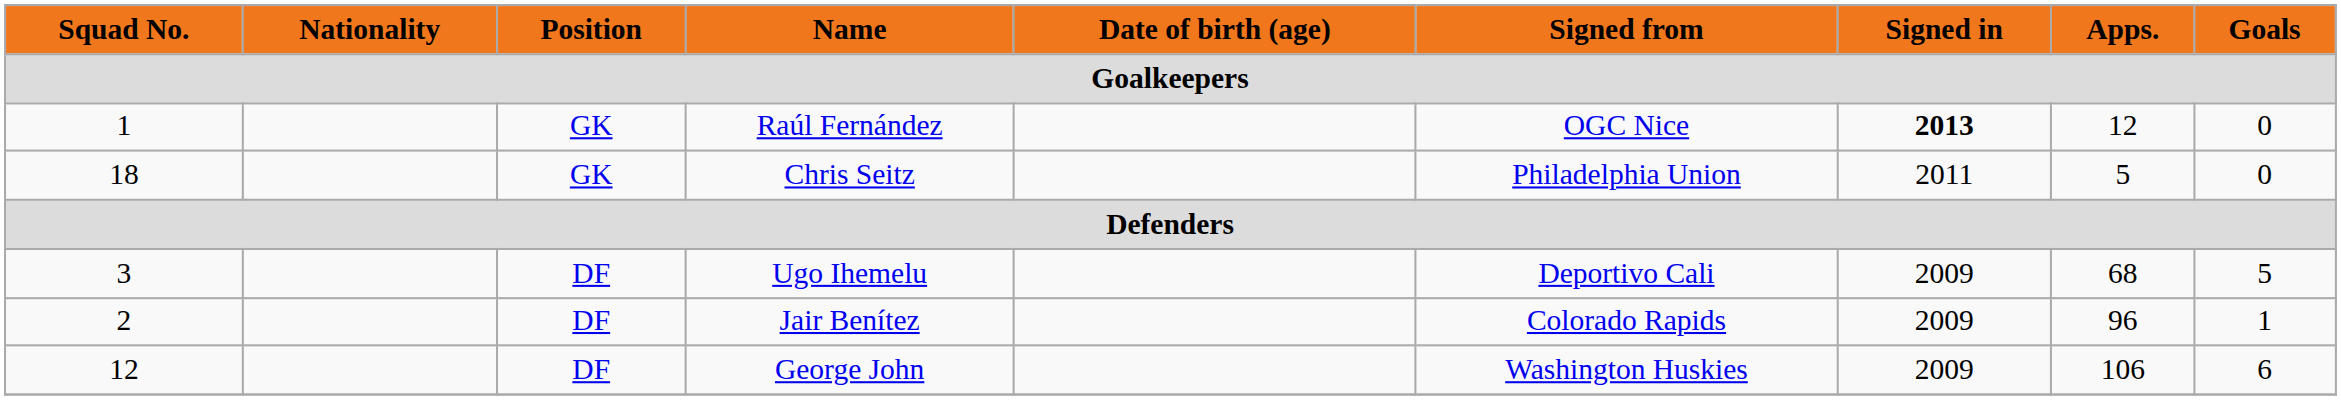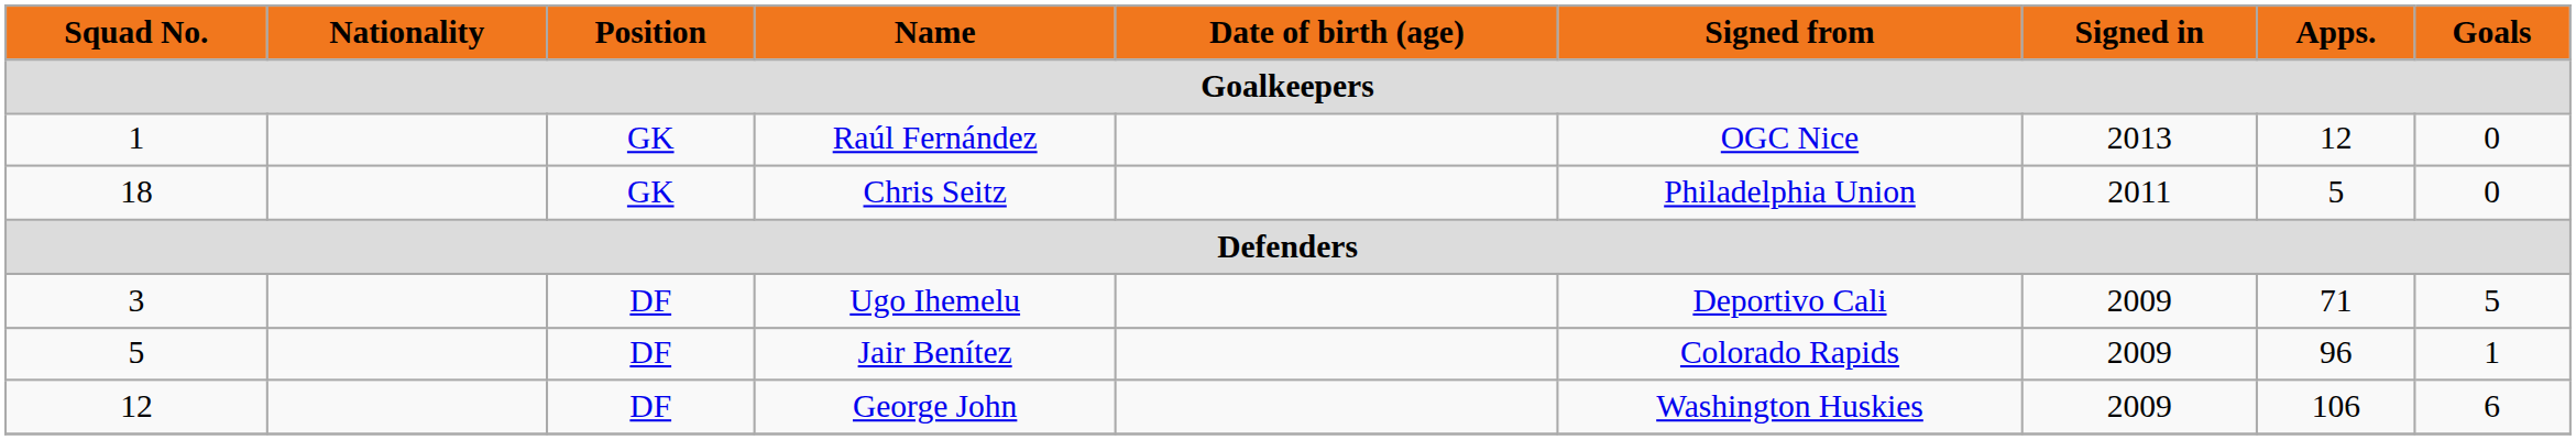 <table class="wikitable"  style="text-align:center; font-size:90%; width:90%;">
 <tr>
 <th style="background:#F1771D; color:black; text-align:center;">Squad No.</th>
 <th style="background:#F1771D; color:black; text-align:center;">Nationality</th>
 <th style="background:#F1771D; color:black; text-align:center;">Position</th>
 <th style="background:#F1771D; color:black; text-align:center;">Name</th>
 <th style="background:#F1771D; color:black; text-align:center;">Date of birth (age)</th>
 <th style="background:#F1771D; color:black; text-align:center;">Signed from</th>
 <th style="background:#F1771D; color:black; text-align:center;">Signed in</th>
 <th style="background:#F1771D; color:black; text-align:center;">Apps.</th>
 <th style="background:#F1771D; color:black; text-align:center;">Goals</th>
 </tr>
 <tr>
 <th colspan=11  style="background:#dcdcdc; text-align:center;">Goalkeepers</th>
 </tr>
 <tr>
 <td>1</td>
 <td></td>
 <td><a href='#'>GK</a></td>
 <td><a href='#'>Raúl Fernández</a></td>
 <td></td>
 <td><a href='#'>OGC Nice</a></td>
-<td><strong>2013</strong></td>
+<td>2013</td>
 <td>12</td>
 <td>0</td>
 </tr>
 <tr>
 <td>18</td>
 <td></td>
 <td><a href='#'>GK</a></td>
 <td><a href='#'>Chris Seitz</a></td>
 <td></td>
 <td><a href='#'>Philadelphia Union</a></td>
 <td>2011</td>
 <td>5</td>
 <td>0</td>
 </tr>
 <tr>
 <th colspan=11  style="background:#dcdcdc; text-align:center;">Defenders</th>
 </tr>
 <tr>
 <td>3</td>
 <td></td>
 <td><a href='#'>DF</a></td>
 <td><a href='#'>Ugo Ihemelu</a></td>
 <td></td>
 <td><a href='#'>Deportivo Cali</a></td>
 <td>2009</td>
-<td>68</td>
+<td>71</td>
 <td>5</td>
 </tr>
 <tr>
-<td>2</td>
+<td>5</td>
 <td></td>
 <td><a href='#'>DF</a></td>
 <td><a href='#'>Jair Benítez</a></td>
 <td></td>
 <td><a href='#'>Colorado Rapids</a></td>
 <td>2009</td>
 <td>96</td>
 <td>1</td>
 </tr>
 <tr>
 <td>12</td>
 <td></td>
 <td><a href='#'>DF</a></td>
 <td><a href='#'>George John</a></td>
 <td></td>
 <td><a href='#'>Washington Huskies</a></td>
 <td>2009</td>
 <td>106</td>
 <td>6</td>
 </tr>
 <tr>
 </tr>
 </table>
